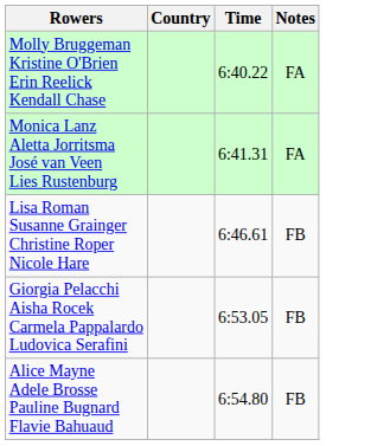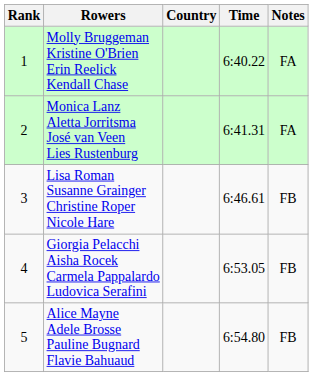 <table class="wikitable" style="text-align:center">
 <tr>
+<th>Rank</th>
 <th>Rowers</th>
 <th>Country</th>
 <th>Time</th>
 <th>Notes</th>
 </tr>
 <tr bgcolor=ccffcc>
+<td>1</td>
 <td align="left"><a href='#'>Molly Bruggeman</a><br><a href='#'>Kristine O'Brien</a><br><a href='#'>Erin Reelick</a><br><a href='#'>Kendall Chase</a></td>
 <td align="left"></td>
 <td>6:40.22</td>
 <td>FA</td>
 </tr>
 <tr bgcolor=ccffcc>
+<td>2</td>
 <td align="left"><a href='#'>Monica Lanz</a><br><a href='#'>Aletta Jorritsma</a><br><a href='#'>José van Veen</a><br><a href='#'>Lies Rustenburg</a></td>
 <td align="left"></td>
 <td>6:41.31</td>
 <td>FA</td>
 </tr>
 <tr>
+<td>3</td>
 <td align="left"><a href='#'>Lisa Roman</a><br><a href='#'>Susanne Grainger</a><br><a href='#'>Christine Roper</a><br><a href='#'>Nicole Hare</a></td>
 <td align="left"></td>
 <td>6:46.61</td>
 <td>FB</td>
 </tr>
 <tr>
+<td>4</td>
 <td align="left"><a href='#'>Giorgia Pelacchi</a><br><a href='#'>Aisha Rocek</a><br><a href='#'>Carmela Pappalardo</a><br><a href='#'>Ludovica Serafini</a></td>
 <td align="left"></td>
 <td>6:53.05</td>
 <td>FB</td>
 </tr>
 <tr>
+<td>5</td>
 <td align="left"><a href='#'>Alice Mayne</a><br><a href='#'>Adele Brosse</a><br><a href='#'>Pauline Bugnard</a><br><a href='#'>Flavie Bahuaud</a></td>
 <td align="left"></td>
 <td>6:54.80</td>
 <td>FB</td>
 </tr>
 </table>
